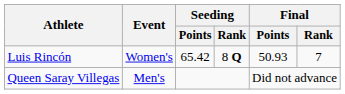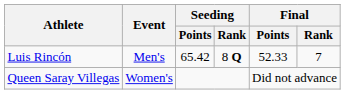 <table class=wikitable style=font-size:90%;text-align:center>
 <tr>
 <th rowspan=2>Athlete</th>
 <th rowspan=2>Event</th>
 <th colspan=2>Seeding</th>
 <th colspan=2>Final</th>
 </tr>
 <tr style=font-size:95%>
 <th>Points</th>
 <th>Rank</th>
 <th>Points</th>
 <th>Rank</th>
 </tr>
 <tr>
 <td align=left><a href='#'>Luis Rincón</a></td>
-<td align=center><a href='#'>Women's</a></td>
+<td align=center><a href='#'>Men's</a></td>
 <td>65.42</td>
 <td>8 <strong>Q</strong></td>
-<td>50.93</td>
+<td>52.33</td>
 <td>7</td>
 </tr>
 <tr>
 <td align=left><a href='#'>Queen Saray Villegas</a></td>
-<td align=center><a href='#'>Men's</a></td>
+<td align=center><a href='#'>Women's</a></td>
 <td colspan=2></td>
 <td colspan=2>Did not advance</td>
 </tr>
 </table>
